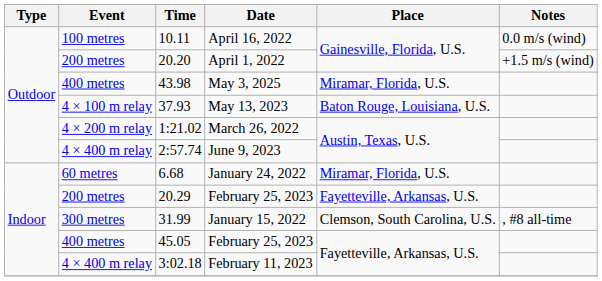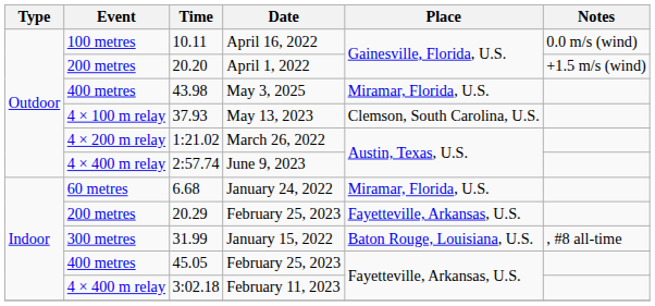 <table class="wikitable">
 <tr>
 <th>Type</th>
 <th>Event</th>
 <th>Time</th>
 <th>Date</th>
 <th>Place</th>
 <th>Notes</th>
 </tr>
 <tr>
 <td rowspan=6><a href='#'>Outdoor</a></td>
 <td><a href='#'>100 metres</a></td>
 <td>10.11</td>
 <td>April 16, 2022</td>
 <td rowspan="2"><a href='#'>Gainesville, Florida</a>, U.S.</td>
 <td>0.0 m/s (wind)</td>
 </tr>
 <tr>
 <td><a href='#'>200 metres</a></td>
 <td>20.20</td>
 <td>April 1, 2022</td>
 <td>+1.5 m/s (wind)</td>
 </tr>
 <tr>
 <td><a href='#'>400 metres</a></td>
 <td>43.98</td>
 <td>May 3, 2025</td>
 <td><a href='#'>Miramar, Florida</a>, U.S.</td>
 <td></td>
 </tr>
 <tr>
 <td><a href='#'>4 × 100 m relay</a></td>
 <td>37.93</td>
 <td>May 13, 2023</td>
-<td><a href='#'>Baton Rouge, Louisiana</a>, U.S.</td>
+<td>Clemson, South Carolina, U.S.</td>
 <td></td>
 </tr>
 <tr>
 <td><a href='#'>4 × 200 m relay</a></td>
 <td>1:21.02</td>
 <td>March 26, 2022</td>
 <td rowspan="2"><a href='#'>Austin, Texas</a>, U.S.</td>
 <td></td>
 </tr>
 <tr>
 <td><a href='#'>4 × 400 m relay</a></td>
 <td>2:57.74</td>
 <td>June 9, 2023</td>
 <td><strong><a href='#'></a></strong></td>
 </tr>
 <tr>
 <td rowspan=5><a href='#'>Indoor</a></td>
 <td><a href='#'>60 metres</a></td>
 <td>6.68</td>
 <td>January 24, 2022</td>
 <td><a href='#'>Miramar, Florida</a>, U.S.</td>
 <td></td>
 </tr>
 <tr>
 <td><a href='#'>200 metres</a></td>
 <td>20.29</td>
 <td>February 25, 2023</td>
 <td><a href='#'>Fayetteville, Arkansas</a>, U.S.</td>
 <td></td>
 </tr>
 <tr>
 <td><a href='#'>300 metres</a></td>
 <td>31.99</td>
 <td>January 15, 2022</td>
-<td>Clemson, South Carolina, U.S.</td>
+<td><a href='#'>Baton Rouge, Louisiana</a>, U.S.</td>
 <td><strong><a href='#'></a></strong>, #8 all-time</td>
 </tr>
 <tr>
 <td><a href='#'>400 metres</a></td>
 <td>45.05</td>
 <td>February 25, 2023</td>
 <td rowspan="2">Fayetteville, Arkansas, U.S.</td>
 </tr>
 <tr>
 <td><a href='#'>4 × 400 m relay</a></td>
 <td>3:02.18</td>
 <td>February 11, 2023</td>
 <td></td>
 </tr>
 <tr>
 </tr>
 </table>
